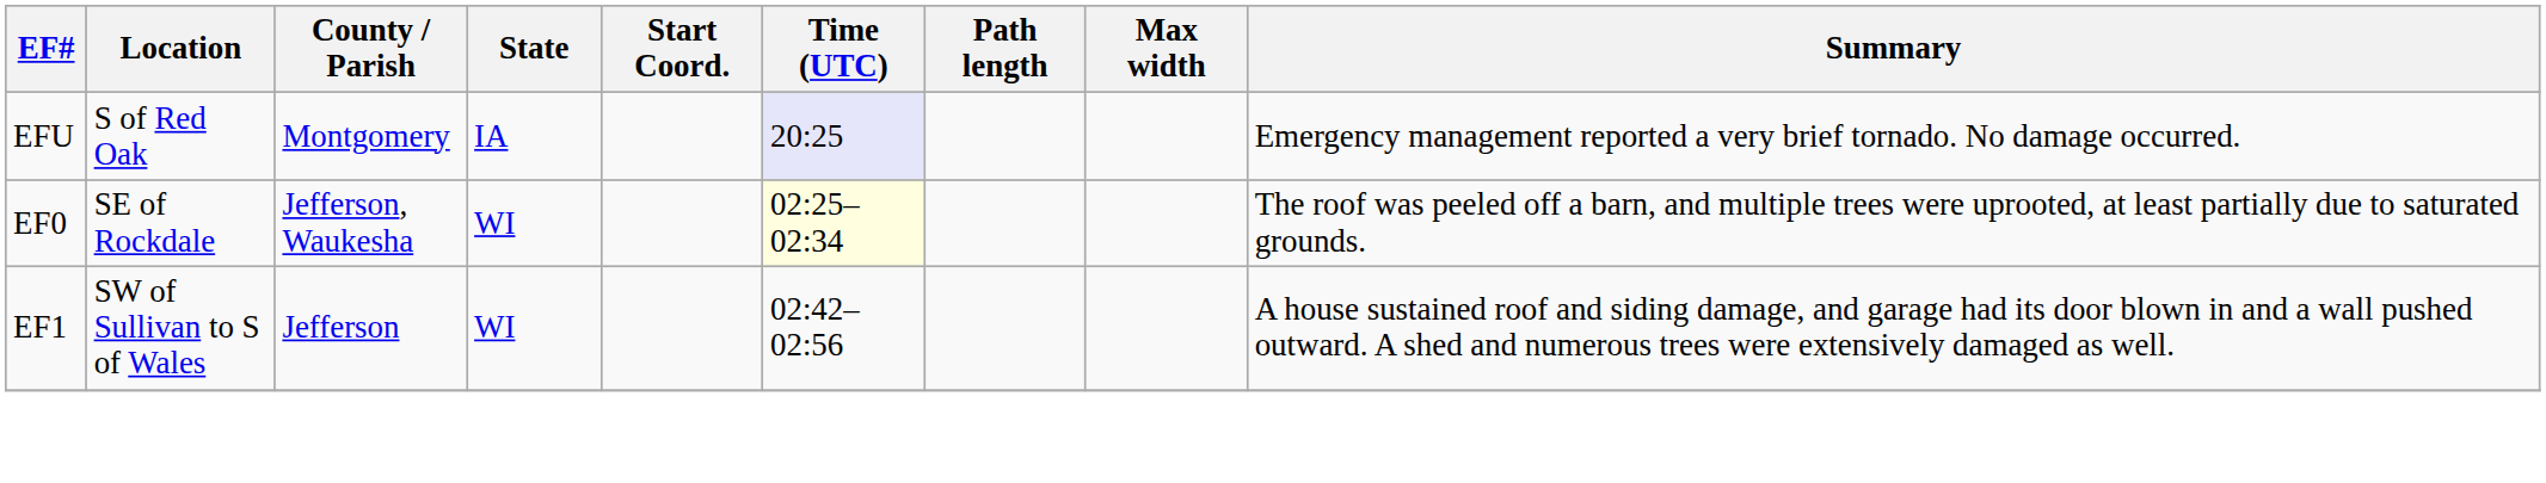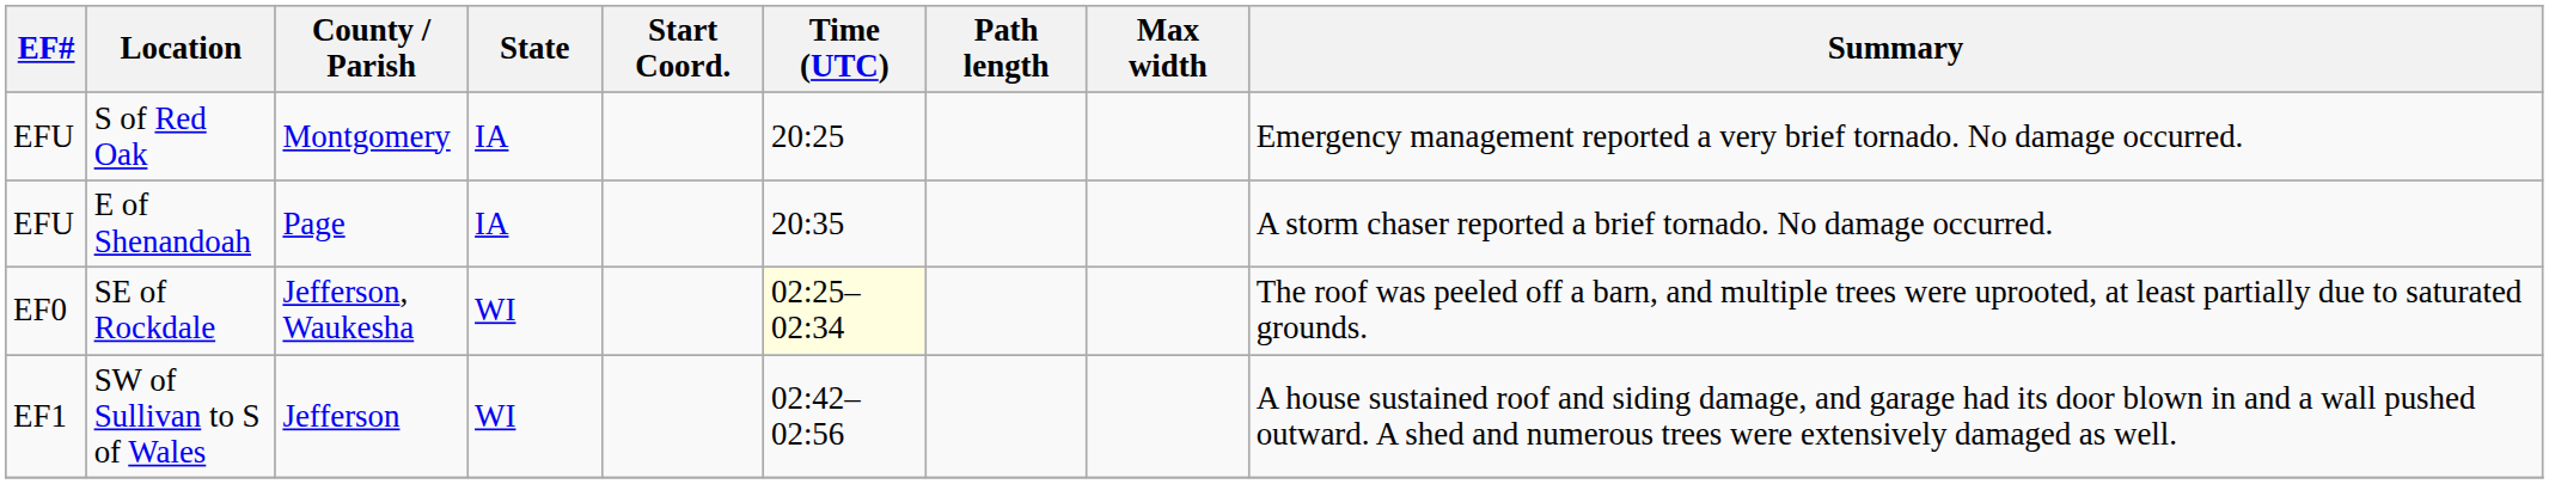 <table class="wikitable sortable" style="width:100%;">
 <tr>
 <th scope="col"  style="width:3%; text-align:center;"><a href='#'>EF#</a></th>
 <th scope="col"  style="width:7%; text-align:center;" class="unsortable">Location</th>
 <th scope="col"  style="width:6%; text-align:center;" class="unsortable">County / Parish</th>
 <th scope="col"  style="width:5%; text-align:center;">State</th>
 <th scope="col"  style="width:6%; text-align:center;">Start Coord.</th>
 <th scope="col"  style="width:6%; text-align:center;">Time (<a href='#'>UTC</a>)</th>
 <th scope="col"  style="width:6%; text-align:center;">Path length</th>
 <th scope="col"  style="width:6%; text-align:center;">Max width</th>
 <th scope="col" class="unsortable" style="width:48%; text-align:center;">Summary</th>
 </tr>
 <tr>
 <td bgcolor=>EFU</td>
 <td>S of <a href='#'>Red Oak</a></td>
 <td><a href='#'>Montgomery</a></td>
 <td><a href='#'>IA</a></td>
 <td></td>
-<td style="background: lavender;">20:25</td>
+<td>20:25</td>
 <td></td>
 <td></td>
 <td>Emergency management reported a very brief tornado. No damage occurred.</td>
+</tr>
+<tr>
+<td bgcolor=>EFU</td>
+<td>E of <a href='#'>Shenandoah</a></td>
+<td><a href='#'>Page</a></td>
+<td><a href='#'>IA</a></td>
+<td></td>
+<td>20:35</td>
+<td></td>
+<td></td>
+<td>A storm chaser reported a brief tornado. No damage occurred.</td>
 </tr>
 <tr>
 <td bgcolor=>EF0</td>
 <td>SE of <a href='#'>Rockdale</a></td>
 <td><a href='#'>Jefferson</a>, <a href='#'>Waukesha</a></td>
 <td><a href='#'>WI</a></td>
 <td></td>
 <td style="background: lightyellow;">02:25–02:34</td>
 <td></td>
 <td></td>
 <td>The roof was peeled off a barn, and multiple trees were uprooted, at least partially due to saturated grounds.</td>
 </tr>
 <tr>
 <td bgcolor=>EF1</td>
 <td>SW of <a href='#'>Sullivan</a> to S of <a href='#'>Wales</a></td>
 <td><a href='#'>Jefferson</a></td>
 <td><a href='#'>WI</a></td>
 <td></td>
 <td>02:42–02:56</td>
 <td></td>
 <td></td>
 <td>A house sustained roof and siding damage, and garage had its door blown in and a wall pushed outward. A shed and numerous trees were extensively damaged as well.</td>
 </tr>
 <tr>
 </tr>
 </table>
